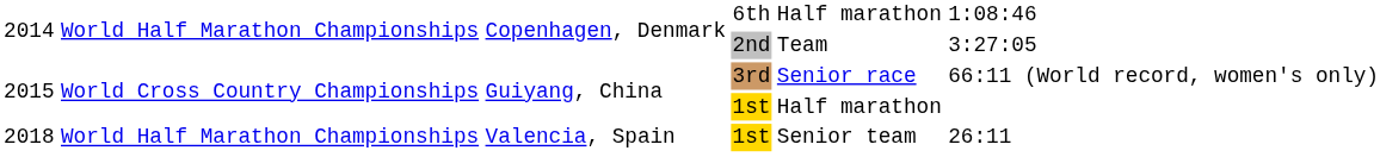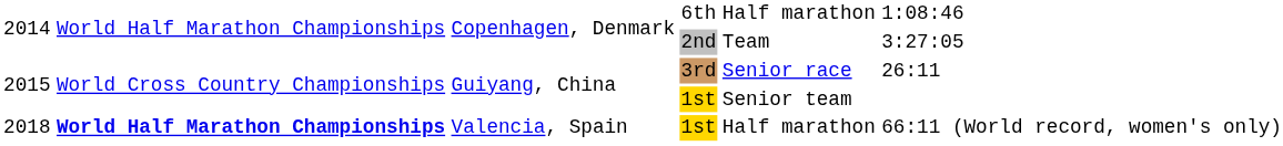 <table>
 <tr>
 <td rowspan=2>2014</td>
 <td rowspan=2><a href='#'>World Half Marathon Championships</a></td>
 <td rowspan=2><a href='#'>Copenhagen</a>, Denmark</td>
 <td>6th</td>
 <td>Half marathon</td>
 <td>1:08:46</td>
 </tr>
 <tr>
 <td bgcolor=silver>2nd</td>
 <td>Team</td>
 <td>3:27:05</td>
 </tr>
 <tr>
 <td rowspan=2>2015</td>
 <td rowspan=2><a href='#'>World Cross Country Championships</a></td>
 <td rowspan=2><a href='#'>Guiyang</a>, China</td>
 <td bgcolor=cc9966>3rd</td>
 <td><a href='#'>Senior race</a></td>
-<td>66:11 (World record, women's only)</td>
+<td>26:11</td>
 </tr>
 <tr>
 <td bgcolor=gold>1st</td>
-<td>Half marathon</td>
+<td>Senior team</td>
 <td></td>
 </tr>
 <tr>
 <td>2018</td>
-<td><a href='#'>World Half Marathon Championships</a></td>
+<td><strong><a href='#'>World Half Marathon Championships</a></strong></td>
 <td rowspan=2><a href='#'>Valencia</a>, Spain</td>
 <td bgcolor=gold>1st</td>
-<td>Senior team</td>
-<td>26:11</td>
+<td>Half marathon</td>
+<td>66:11 (World record, women's only)</td>
 </tr>
 </table>
